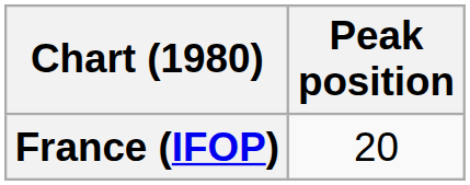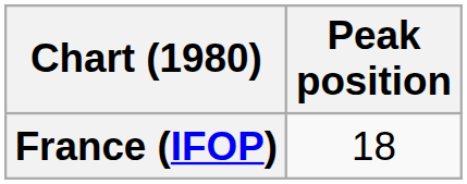 <table class="wikitable plainrowheaders">
 <tr>
 <th scope="col">Chart (1980)</th>
 <th scope="col">Peak<br>position</th>
 </tr>
 <tr>
 <th scope="row">France (<a href='#'>IFOP</a>)</th>
-<td style="text-align:center;">20</td>
+<td style="text-align:center;">18</td>
 </tr>
 </table>
